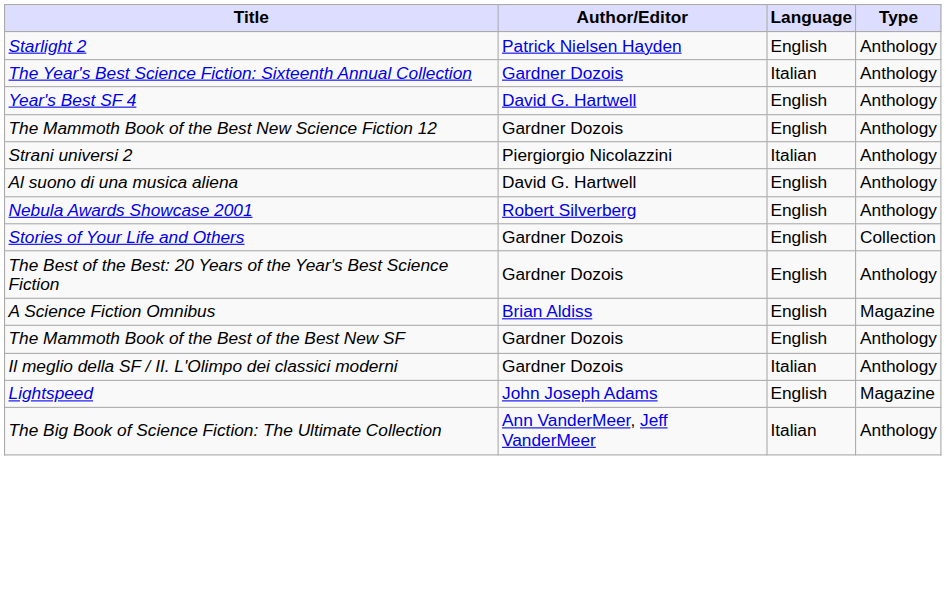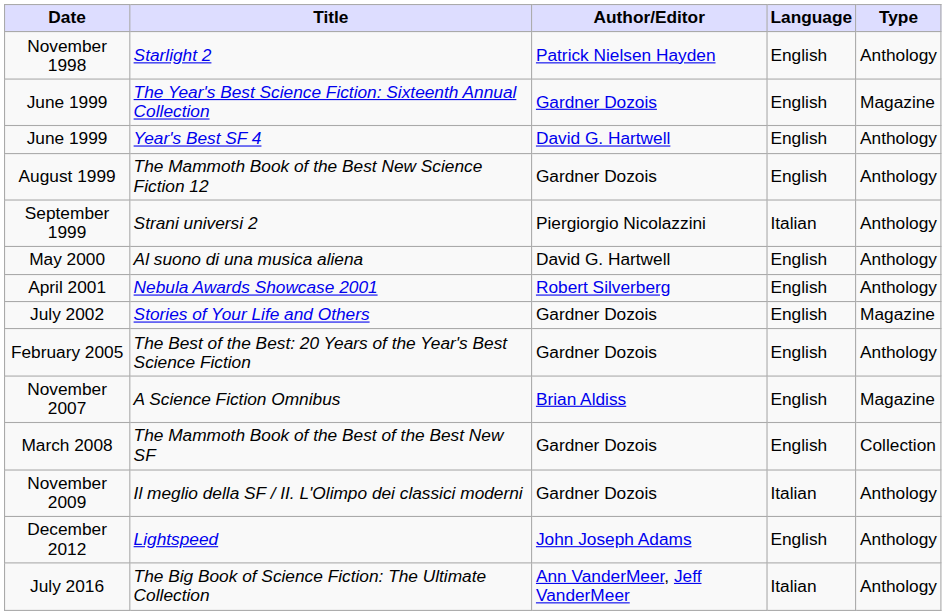 <table class="wikitable">
 <tr>
+<th style="background:#ddf;">Date</th>
 <th style="background:#ddf;">Title</th>
 <th style="background:#ddf;">Author/Editor</th>
 <th style="background:#ddf;">Language</th>
 <th style="background:#ddf;">Type</th>
 </tr>
 <tr>
+<td style="text-align: center;">November 1998</td>
 <td><em><a href='#'>Starlight 2</a></em></td>
 <td><a href='#'>Patrick Nielsen Hayden</a></td>
 <td>English</td>
 <td>Anthology</td>
 </tr>
 <tr>
+<td style="text-align: center;">June 1999</td>
 <td><em><a href='#'>The Year's Best Science Fiction: Sixteenth Annual Collection</a></em></td>
 <td><a href='#'>Gardner Dozois</a></td>
-<td>Italian</td>
-<td>Anthology</td>
+<td>English</td>
+<td>Magazine</td>
 </tr>
 <tr>
+<td style="text-align: center;">June 1999</td>
 <td><em><a href='#'>Year's Best SF 4</a></em></td>
 <td><a href='#'>David G. Hartwell</a></td>
 <td>English</td>
 <td>Anthology</td>
 </tr>
 <tr>
+<td style="text-align: center;">August 1999</td>
 <td><em>The Mammoth Book of the Best New Science Fiction 12</em></td>
 <td>Gardner Dozois</td>
 <td>English</td>
 <td>Anthology</td>
 </tr>
 <tr>
+<td style="text-align: center;">September 1999</td>
 <td><em>Strani universi 2</em></td>
 <td>Piergiorgio Nicolazzini</td>
 <td>Italian</td>
 <td>Anthology</td>
 </tr>
 <tr>
+<td style="text-align: center;">May 2000</td>
 <td><em>Al suono di una musica aliena</em></td>
 <td>David G. Hartwell</td>
 <td>English</td>
 <td>Anthology</td>
 </tr>
 <tr>
+<td style="text-align: center;">April 2001</td>
 <td><em><a href='#'>Nebula Awards Showcase 2001</a></em></td>
 <td><a href='#'>Robert Silverberg</a></td>
 <td>English</td>
 <td>Anthology</td>
 </tr>
 <tr>
+<td style="text-align: center;">July 2002</td>
 <td><em><a href='#'>Stories of Your Life and Others</a></em></td>
 <td>Gardner Dozois</td>
 <td>English</td>
-<td>Collection</td>
+<td>Magazine</td>
 </tr>
 <tr>
+<td style="text-align: center;">February 2005</td>
 <td><em>The Best of the Best: 20 Years of the Year's Best Science Fiction</em></td>
 <td>Gardner Dozois</td>
 <td>English</td>
 <td>Anthology</td>
 </tr>
 <tr>
+<td style="text-align: center;">November 2007</td>
 <td><em>A Science Fiction Omnibus</em></td>
 <td><a href='#'>Brian Aldiss</a></td>
 <td>English</td>
 <td>Magazine</td>
 </tr>
 <tr>
+<td style="text-align: center;">March 2008</td>
 <td><em>The Mammoth Book of the Best of the Best New SF</em></td>
 <td>Gardner Dozois</td>
 <td>English</td>
-<td>Anthology</td>
+<td>Collection</td>
 </tr>
 <tr>
+<td style="text-align: center;">November 2009</td>
 <td><em>Il meglio della SF / II. L'Olimpo dei classici moderni</em></td>
 <td>Gardner Dozois</td>
 <td>Italian</td>
 <td>Anthology</td>
 </tr>
 <tr>
+<td style="text-align: center;">December 2012</td>
 <td><em><a href='#'>Lightspeed</a></em></td>
 <td><a href='#'>John Joseph Adams</a></td>
 <td>English</td>
-<td>Magazine</td>
+<td>Anthology</td>
 </tr>
 <tr>
+<td style="text-align: center;">July 2016</td>
 <td><em>The Big Book of Science Fiction: The Ultimate Collection</em></td>
 <td><a href='#'>Ann VanderMeer</a>, <a href='#'>Jeff VanderMeer</a></td>
 <td>Italian</td>
 <td>Anthology</td>
 </tr>
 </table>
